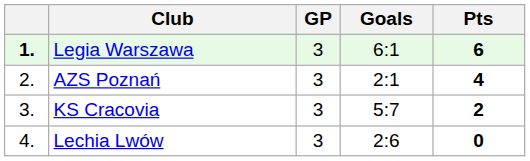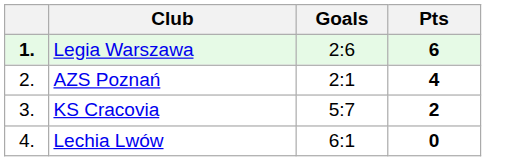 <table class="wikitable">
 <tr>
 <th width="30"></th>
 <th width="200">Club</th>
-<th width="30">GP</th>
 <th width="70">Goals</th>
 <th width="70">Pts</th>
 </tr>
 <tr bgcolor="#e6fae6" align="center">
 <td><strong>1.</strong></td>
 <td align="left"><a href='#'>Legia Warszawa</a></td>
-<td>3</td>
-<td>6:1</td>
+<td>2:6</td>
 <td><strong>6</strong></td>
 </tr>
 <tr bgcolor="#FFFFFF" align="center">
 <td>2.</td>
 <td align="left"><a href='#'>AZS Poznań</a></td>
-<td>3</td>
 <td>2:1</td>
 <td><strong>4</strong></td>
 </tr>
 <tr bgcolor="#FFFFFF" align="center">
 <td>3.</td>
 <td align="left"><a href='#'>KS Cracovia</a></td>
-<td>3</td>
 <td>5:7</td>
 <td><strong>2</strong></td>
 </tr>
 <tr bgcolor="#FFFFFF" align="center">
 <td>4.</td>
 <td align="left"><a href='#'>Lechia Lwów</a></td>
-<td>3</td>
-<td>2:6</td>
+<td>6:1</td>
 <td><strong>0</strong></td>
 </tr>
 </table>
